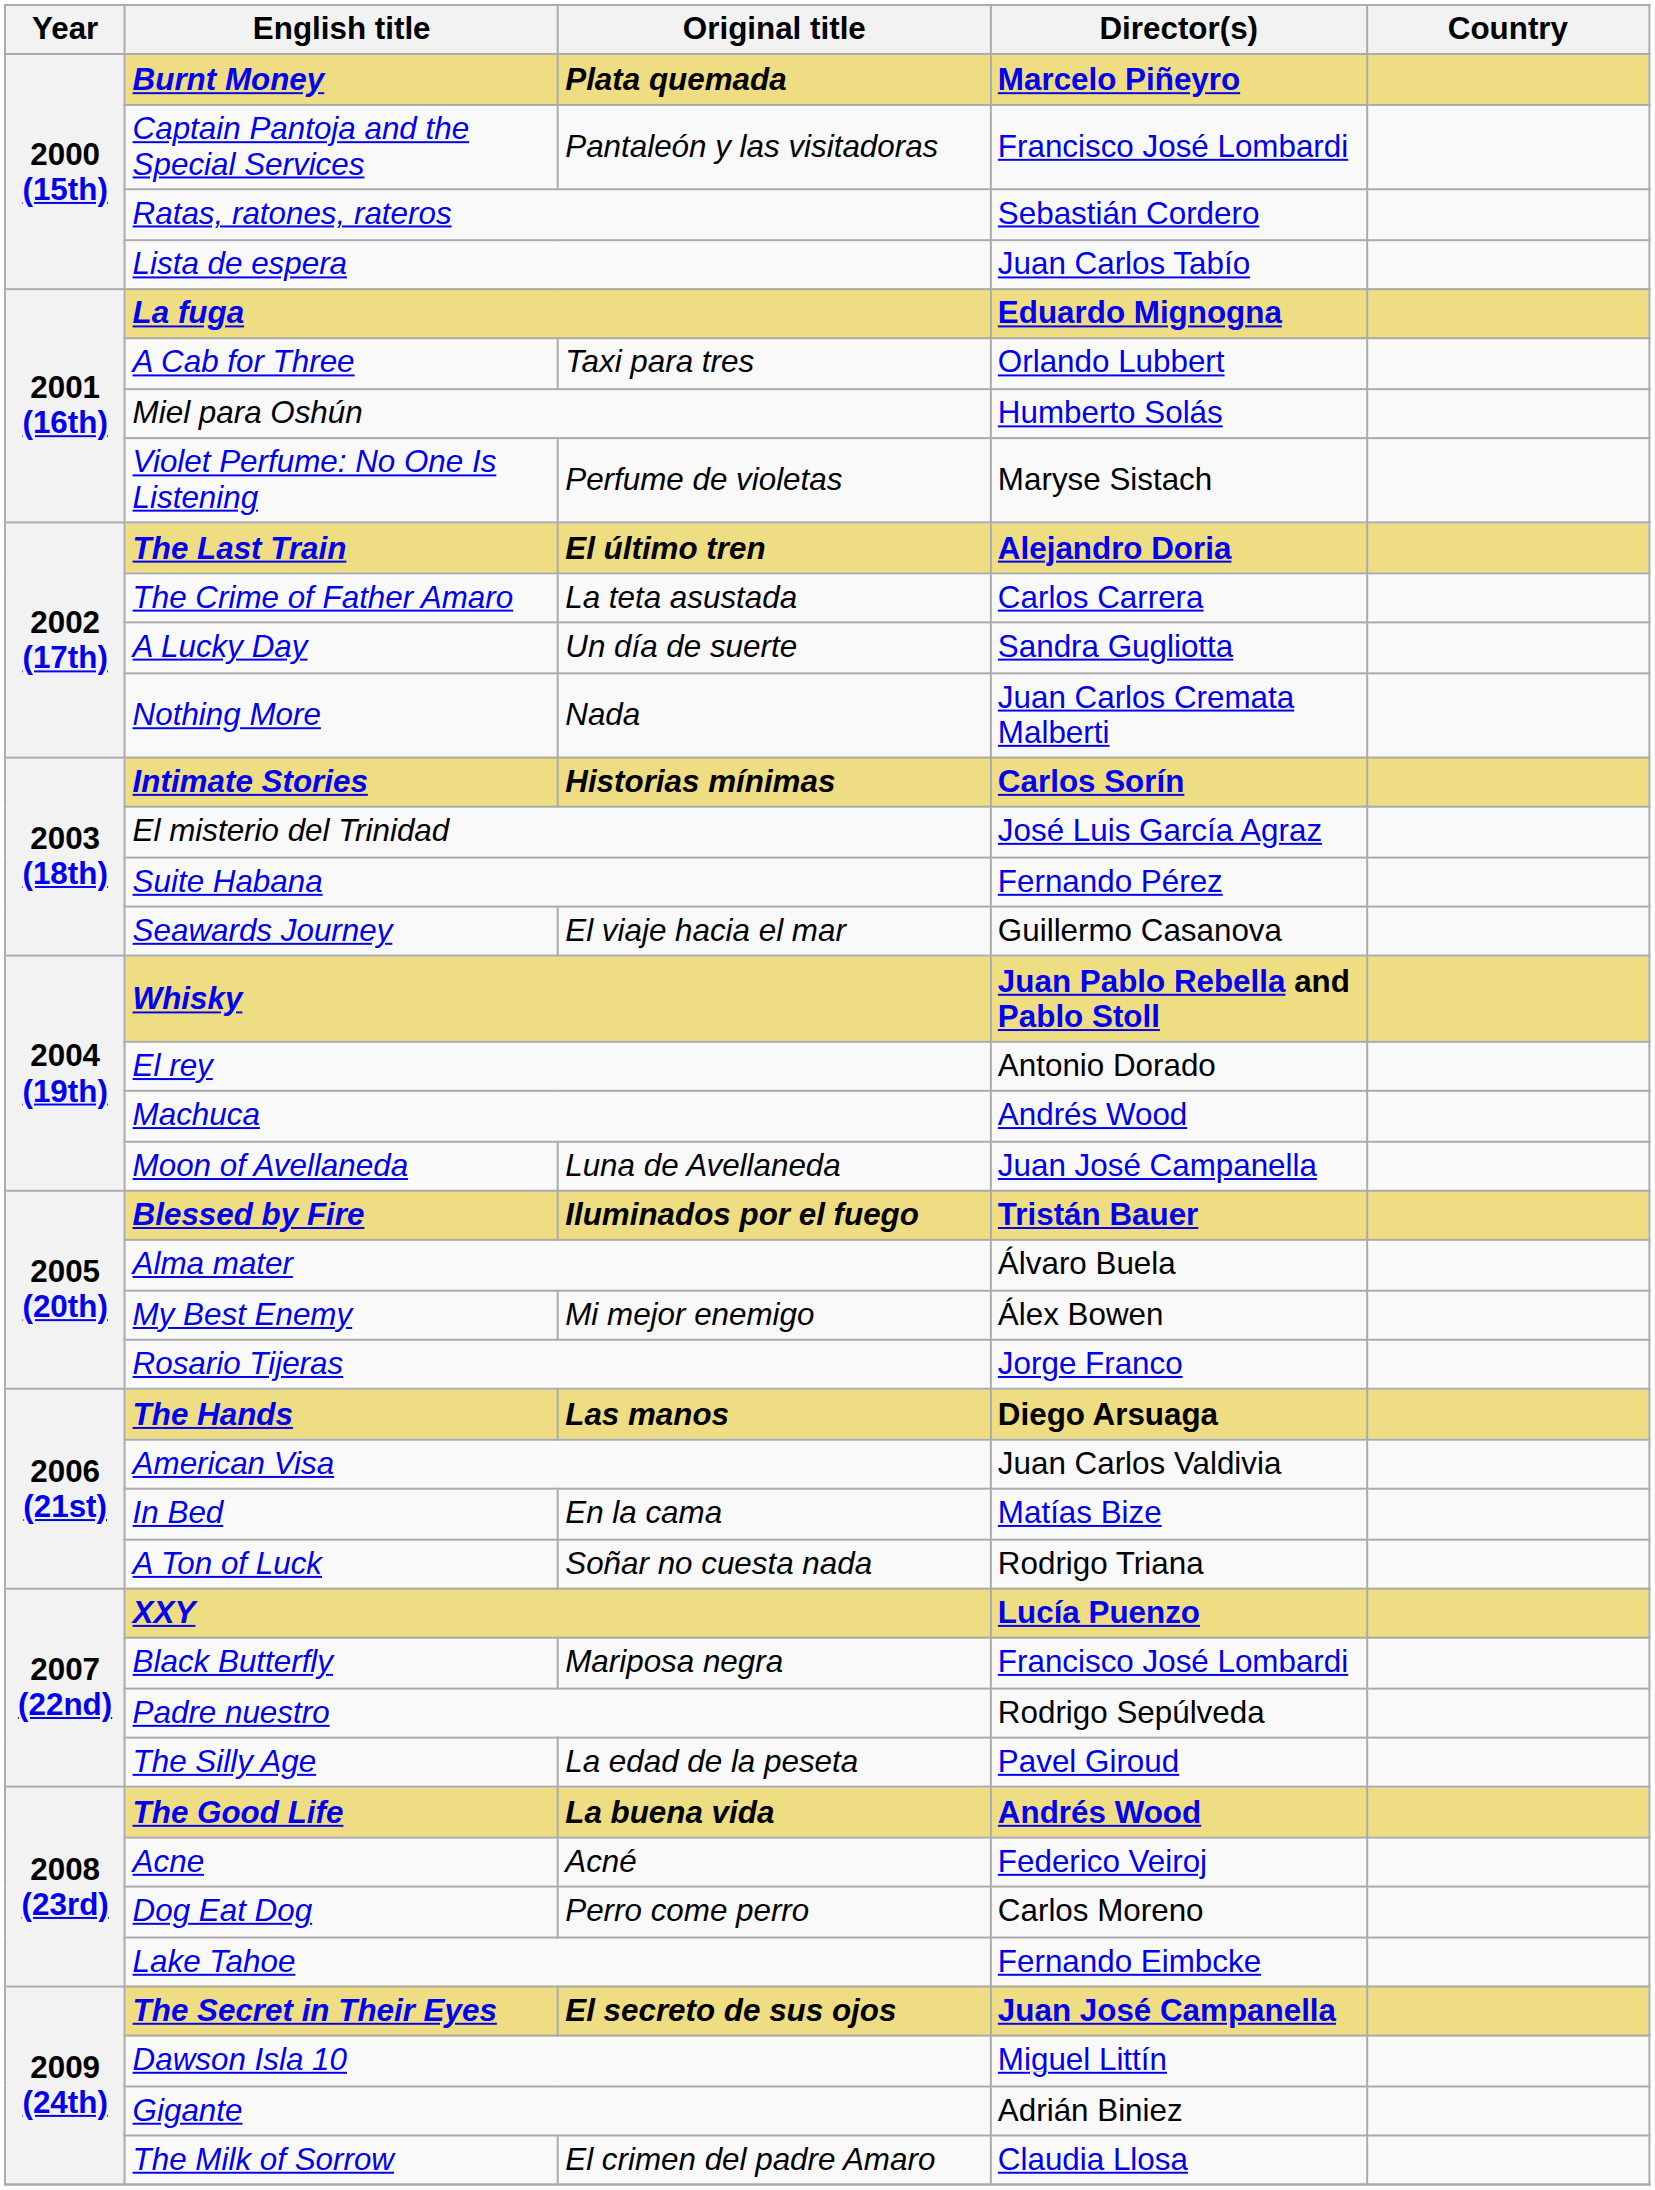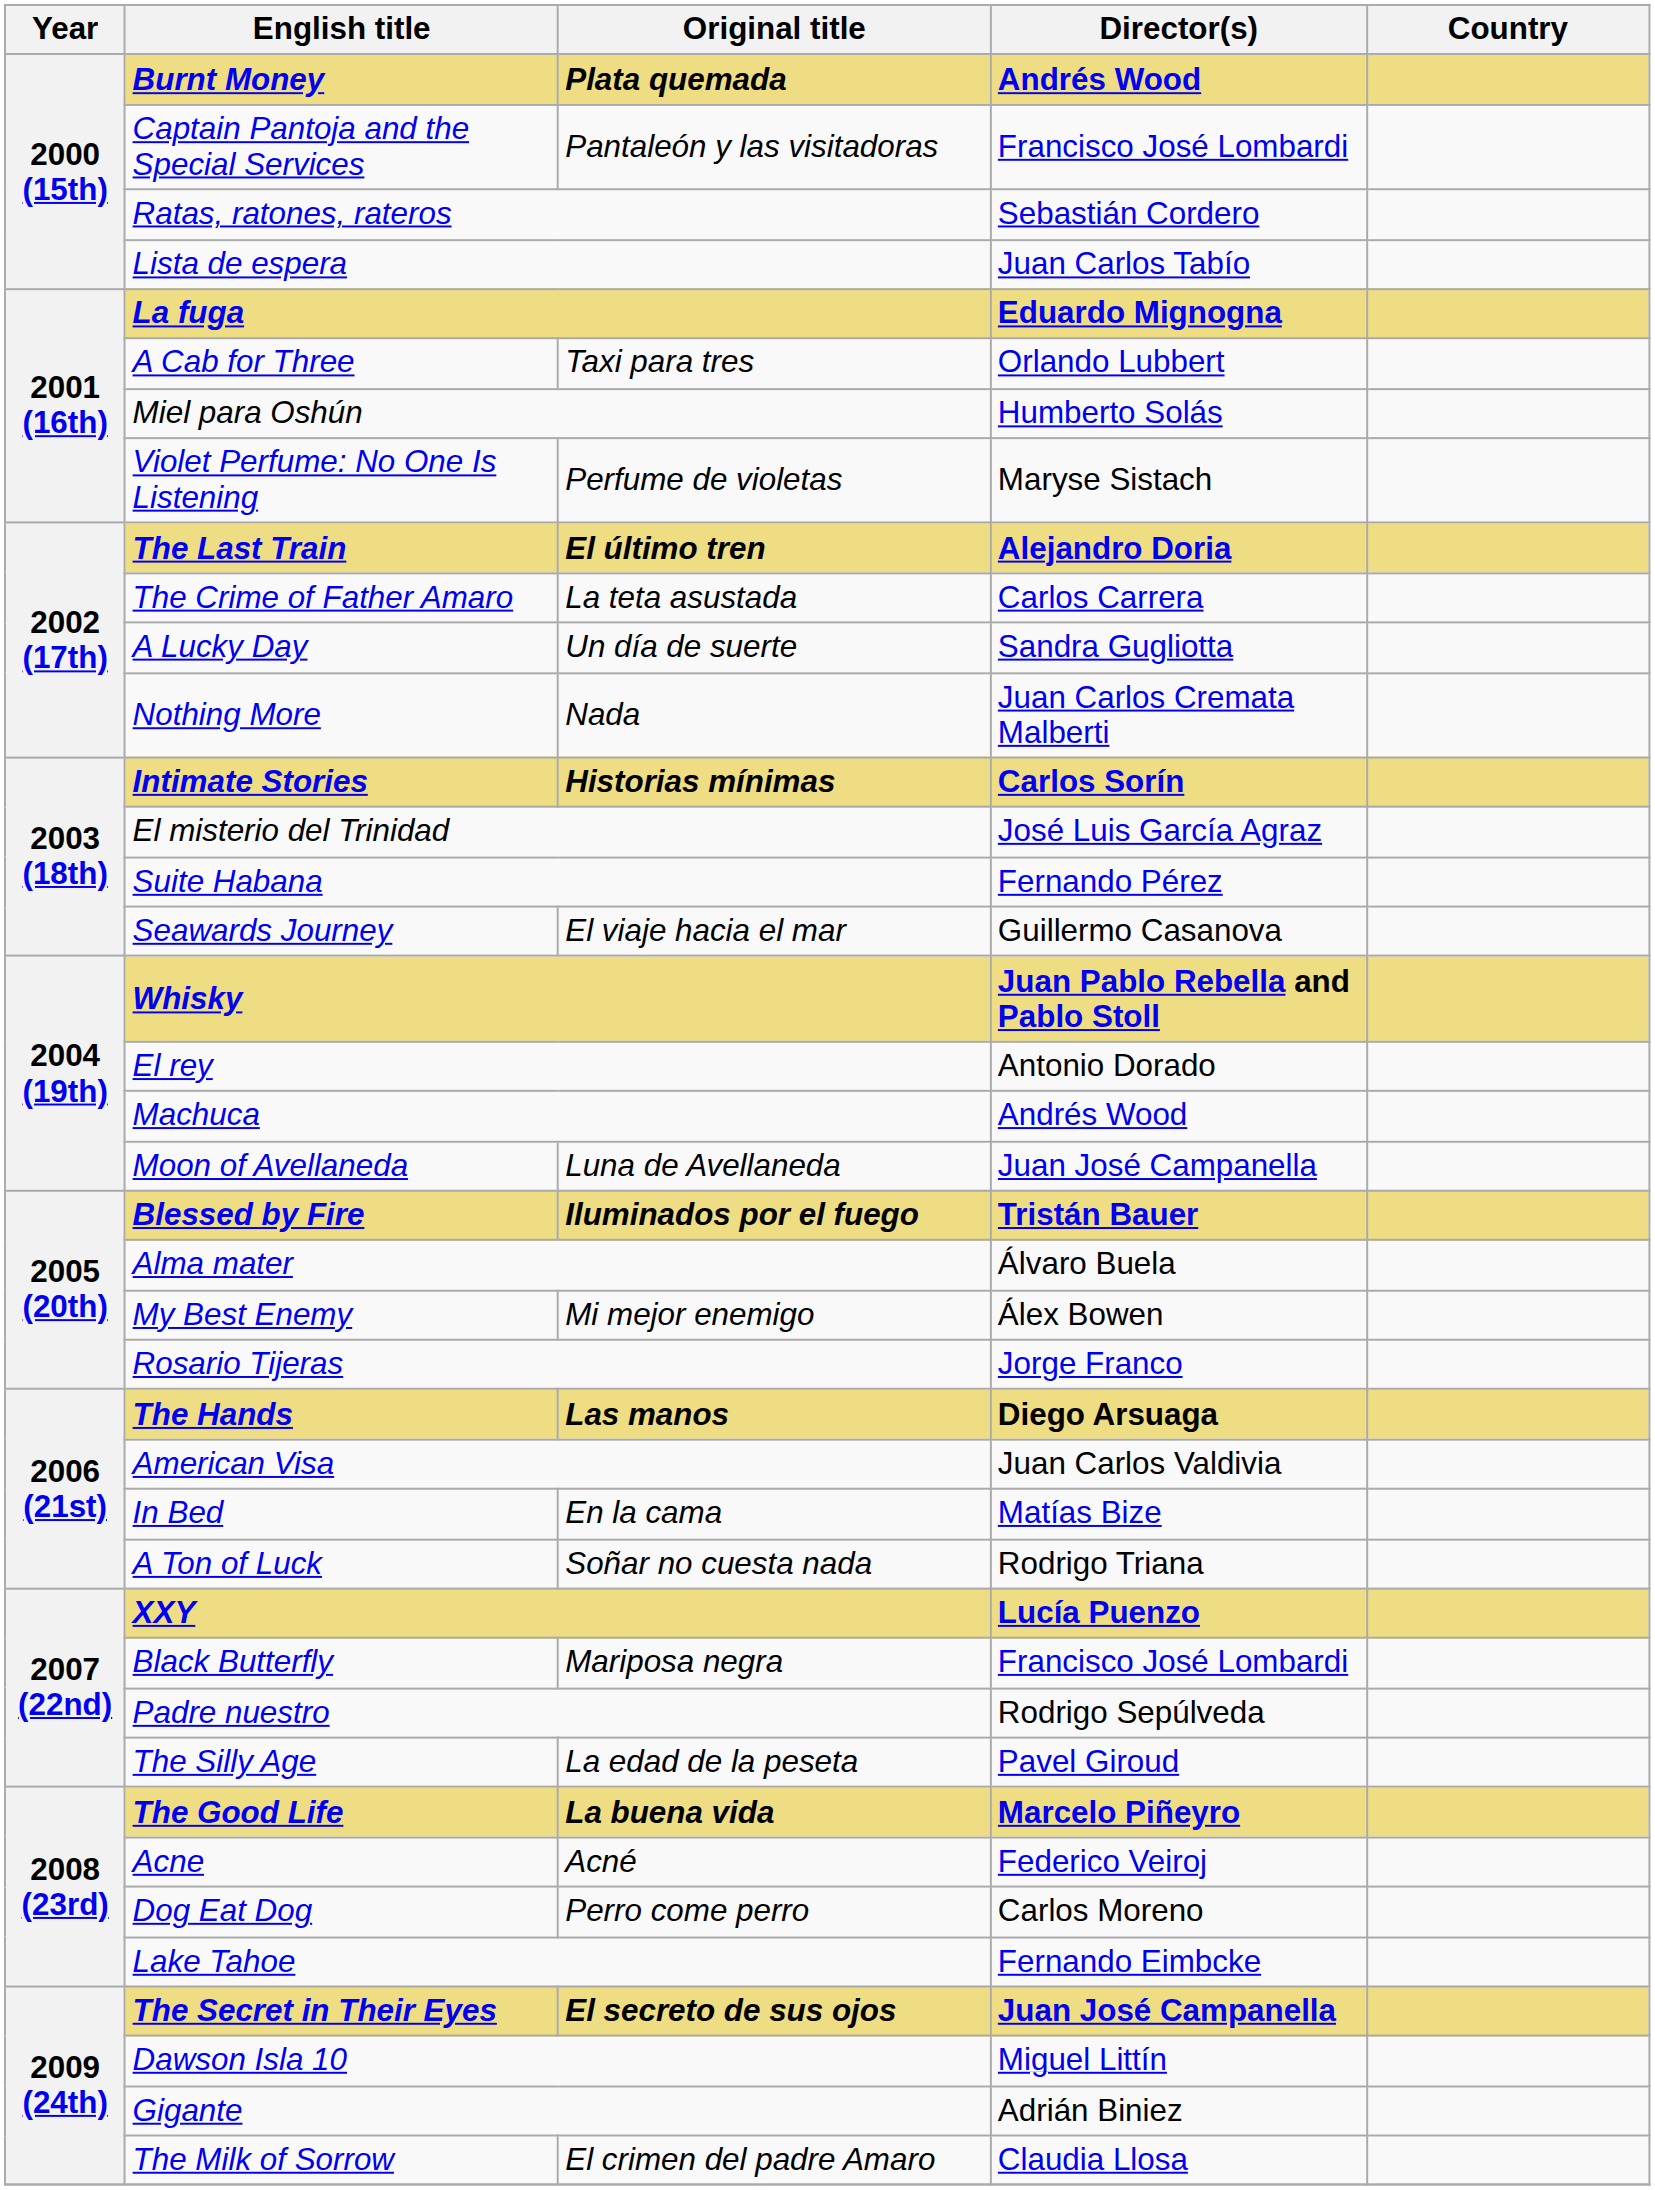 <table class="wikitable" style="width:95%" border="2" cellpadding="4">
 <tr>
 <th scope="col" style="width:5%;">Year</th>
 <th scope="col" style="width:23%;">English title</th>
 <th scope="col" style="width:23%;">Original title</th>
 <th scope="col" style="width:20%;">Director(s)</th>
 <th scope="col" style="width:15%;">Country</th>
 </tr>
 <tr>
 <th rowspan="4" style="text-align:center;">2000<br><a href='#'>(15th)</a></th>
 <td style="background:#eedd82;"><strong><em><a href='#'>Burnt Money</a></em></strong></td>
 <td style="background:#eedd82;"><strong><em>Plata quemada</em></strong></td>
-<td style="background:#eedd82;"><strong><a href='#'>Marcelo Piñeyro</a></strong></td>
+<td style="background:#eedd82;"><strong><a href='#'>Andrés Wood</a></strong></td>
 <td style="background:#eedd82;"><strong></strong></td>
 </tr>
 <tr>
 <td><em><a href='#'>Captain Pantoja and the Special Services</a></em></td>
 <td><em>Pantaleón y las visitadoras</em></td>
 <td><a href='#'>Francisco José Lombardi</a></td>
 <td></td>
 </tr>
 <tr>
 <td colspan="2"><em><a href='#'>Ratas, ratones, rateros</a></em></td>
 <td><a href='#'>Sebastián Cordero</a></td>
 <td></td>
 </tr>
 <tr>
 <td colspan="2"><em><a href='#'>Lista de espera</a></em></td>
 <td><a href='#'>Juan Carlos Tabío</a></td>
 <td></td>
 </tr>
 <tr>
 <th rowspan="4" style="text-align:center;">2001<br><a href='#'>(16th)</a></th>
 <td colspan="2" style="background:#eedd82;"><strong><em><a href='#'>La fuga</a></em></strong></td>
 <td style="background:#eedd82;"><strong><a href='#'>Eduardo Mignogna</a></strong></td>
 <td style="background:#eedd82;"><strong></strong></td>
 </tr>
 <tr>
 <td><em><a href='#'>A Cab for Three</a></em></td>
 <td><em>Taxi para tres</em></td>
 <td><a href='#'>Orlando Lubbert</a></td>
 <td></td>
 </tr>
 <tr>
 <td colspan="2"><em>Miel para Oshún</em></td>
 <td><a href='#'>Humberto Solás</a></td>
 <td></td>
 </tr>
 <tr>
 <td><em><a href='#'>Violet Perfume: No One Is Listening</a></em></td>
 <td><em>Perfume de violetas</em></td>
 <td>Maryse Sistach</td>
 <td></td>
 </tr>
 <tr>
 <th rowspan="4" style="text-align:center;">2002<br><a href='#'>(17th)</a></th>
 <td style="background:#eedd82;"><strong><em><a href='#'>The Last Train</a></em></strong></td>
 <td style="background:#eedd82;"><strong><em>El último tren</em></strong></td>
 <td style="background:#eedd82;"><strong><a href='#'>Alejandro Doria</a></strong></td>
 <td style="background:#eedd82;"><strong></strong></td>
 </tr>
 <tr>
 <td><em><a href='#'>The Crime of Father Amaro</a></em></td>
 <td><em>La teta asustada</em></td>
 <td><a href='#'>Carlos Carrera</a></td>
 <td></td>
 </tr>
 <tr>
 <td><em><a href='#'>A Lucky Day</a></em></td>
 <td><em>Un día de suerte</em></td>
 <td><a href='#'>Sandra Gugliotta</a></td>
 <td></td>
 </tr>
 <tr>
 <td><em><a href='#'>Nothing More</a></em></td>
 <td><em>Nada</em></td>
 <td><a href='#'>Juan Carlos Cremata Malberti</a></td>
 <td></td>
 </tr>
 <tr>
 <th rowspan="4" style="text-align:center;">2003<br><a href='#'>(18th)</a></th>
 <td style="background:#eedd82;"><strong><em><a href='#'>Intimate Stories</a></em></strong></td>
 <td style="background:#eedd82;"><strong><em>Historias mínimas</em></strong></td>
 <td style="background:#eedd82;"><strong><a href='#'>Carlos Sorín</a></strong></td>
 <td style="background:#eedd82;"><strong></strong></td>
 </tr>
 <tr>
 <td colspan="2"><em>El misterio del Trinidad</em></td>
 <td><a href='#'>José Luis García Agraz</a></td>
 <td></td>
 </tr>
 <tr>
 <td colspan="2"><em><a href='#'>Suite Habana</a></em></td>
 <td><a href='#'>Fernando Pérez</a></td>
 <td></td>
 </tr>
 <tr>
 <td><em><a href='#'>Seawards Journey</a></em></td>
 <td><em>El viaje hacia el mar</em></td>
 <td>Guillermo Casanova</td>
 <td></td>
 </tr>
 <tr>
 <th rowspan="4" style="text-align:center;">2004<br><a href='#'>(19th)</a></th>
 <td colspan="2" style="background:#eedd82;"><strong><em><a href='#'>Whisky</a></em></strong></td>
 <td style="background:#eedd82;"><strong><a href='#'>Juan Pablo Rebella</a> and <a href='#'>Pablo Stoll</a></strong></td>
 <td style="background:#eedd82;"><strong></strong></td>
 </tr>
 <tr>
 <td colspan="2"><em><a href='#'>El rey</a></em></td>
 <td>Antonio Dorado</td>
 <td></td>
 </tr>
 <tr>
 <td colspan="2"><em><a href='#'>Machuca</a></em></td>
 <td><a href='#'>Andrés Wood</a></td>
 <td></td>
 </tr>
 <tr>
 <td><em><a href='#'>Moon of Avellaneda</a></em></td>
 <td><em>Luna de Avellaneda</em></td>
 <td><a href='#'>Juan José Campanella</a></td>
 <td></td>
 </tr>
 <tr>
 <th rowspan="4" style="text-align:center;">2005<br><a href='#'>(20th)</a></th>
 <td style="background:#eedd82;"><strong><em><a href='#'>Blessed by Fire</a></em></strong></td>
 <td style="background:#eedd82;"><strong><em>Iluminados por el fuego</em></strong></td>
 <td style="background:#eedd82;"><strong><a href='#'>Tristán Bauer</a></strong></td>
 <td style="background:#eedd82;"><strong></strong></td>
 </tr>
 <tr>
 <td colspan="2"><em><a href='#'>Alma mater</a></em></td>
 <td>Álvaro Buela</td>
 <td></td>
 </tr>
 <tr>
 <td><em><a href='#'>My Best Enemy</a></em></td>
 <td><em>Mi mejor enemigo</em></td>
 <td>Álex Bowen</td>
 <td></td>
 </tr>
 <tr>
 <td colspan="2"><em><a href='#'>Rosario Tijeras</a></em></td>
 <td><a href='#'>Jorge Franco</a></td>
 <td></td>
 </tr>
 <tr>
 <th rowspan="4" style="text-align:center;">2006<br><a href='#'>(21st)</a></th>
 <td style="background:#eedd82;"><strong><em><a href='#'>The Hands</a></em></strong></td>
 <td style="background:#eedd82;"><strong><em>Las manos</em></strong></td>
 <td style="background:#eedd82;"><strong>Diego Arsuaga</strong></td>
 <td style="background:#eedd82;"><strong></strong></td>
 </tr>
 <tr>
 <td colspan="2"><em><a href='#'>American Visa</a></em></td>
 <td>Juan Carlos Valdivia</td>
 <td></td>
 </tr>
 <tr>
 <td><em><a href='#'>In Bed</a></em></td>
 <td><em>En la cama</em></td>
 <td><a href='#'>Matías Bize</a></td>
 <td></td>
 </tr>
 <tr>
 <td><em><a href='#'>A Ton of Luck</a></em></td>
 <td><em>Soñar no cuesta nada</em></td>
 <td>Rodrigo Triana</td>
 <td></td>
 </tr>
 <tr>
 <th rowspan="4" style="text-align:center;">2007<br><a href='#'>(22nd)</a></th>
 <td colspan="2" style="background:#eedd82;"><strong><em><a href='#'>XXY</a></em></strong></td>
 <td style="background:#eedd82;"><strong><a href='#'>Lucía Puenzo</a></strong></td>
 <td style="background:#eedd82;"><strong></strong></td>
 </tr>
 <tr>
 <td><em><a href='#'>Black Butterfly</a></em></td>
 <td><em>Mariposa negra</em></td>
 <td><a href='#'>Francisco José Lombardi</a></td>
 <td></td>
 </tr>
 <tr>
 <td colspan="2"><em><a href='#'>Padre nuestro</a></em></td>
 <td>Rodrigo Sepúlveda</td>
 <td></td>
 </tr>
 <tr>
 <td><em><a href='#'>The Silly Age</a></em></td>
 <td><em>La edad de la peseta</em></td>
 <td><a href='#'>Pavel Giroud</a></td>
 <td></td>
 </tr>
 <tr>
 <th rowspan="4" style="text-align:center;">2008<br><a href='#'>(23rd)</a></th>
 <td style="background:#eedd82;"><strong><em><a href='#'>The Good Life</a></em></strong></td>
 <td style="background:#eedd82;"><strong><em>La buena vida</em></strong></td>
-<td style="background:#eedd82;"><strong><a href='#'>Andrés Wood</a></strong></td>
+<td style="background:#eedd82;"><strong><a href='#'>Marcelo Piñeyro</a></strong></td>
 <td style="background:#eedd82;"><strong></strong></td>
 </tr>
 <tr>
 <td><em><a href='#'>Acne</a></em></td>
 <td><em>Acné</em></td>
 <td><a href='#'>Federico Veiroj</a></td>
 <td></td>
 </tr>
 <tr>
 <td><em><a href='#'>Dog Eat Dog</a></em></td>
 <td><em>Perro come perro</em></td>
 <td>Carlos Moreno</td>
 <td></td>
 </tr>
 <tr>
 <td colspan="2"><em><a href='#'>Lake Tahoe</a></em></td>
 <td><a href='#'>Fernando Eimbcke</a></td>
 <td></td>
 </tr>
 <tr>
 <th rowspan="4" style="text-align:center;">2009<br><a href='#'>(24th)</a></th>
 <td style="background:#eedd82;"><strong><em><a href='#'>The Secret in Their Eyes</a></em></strong></td>
 <td style="background:#eedd82;"><strong><em>El secreto de sus ojos</em></strong></td>
 <td style="background:#eedd82;"><strong><a href='#'>Juan José Campanella</a></strong></td>
 <td style="background:#eedd82;"><strong></strong></td>
 </tr>
 <tr>
 <td colspan="2"><em><a href='#'>Dawson Isla 10</a></em></td>
 <td><a href='#'>Miguel Littín</a></td>
 <td></td>
 </tr>
 <tr>
 <td colspan="2"><em><a href='#'>Gigante</a></em></td>
 <td>Adrián Biniez</td>
 <td></td>
 </tr>
 <tr>
 <td><em><a href='#'>The Milk of Sorrow</a></em></td>
 <td><em>El crimen del padre Amaro</em></td>
 <td><a href='#'>Claudia Llosa</a></td>
 <td></td>
 </tr>
 <tr>
 </tr>
 </table>
